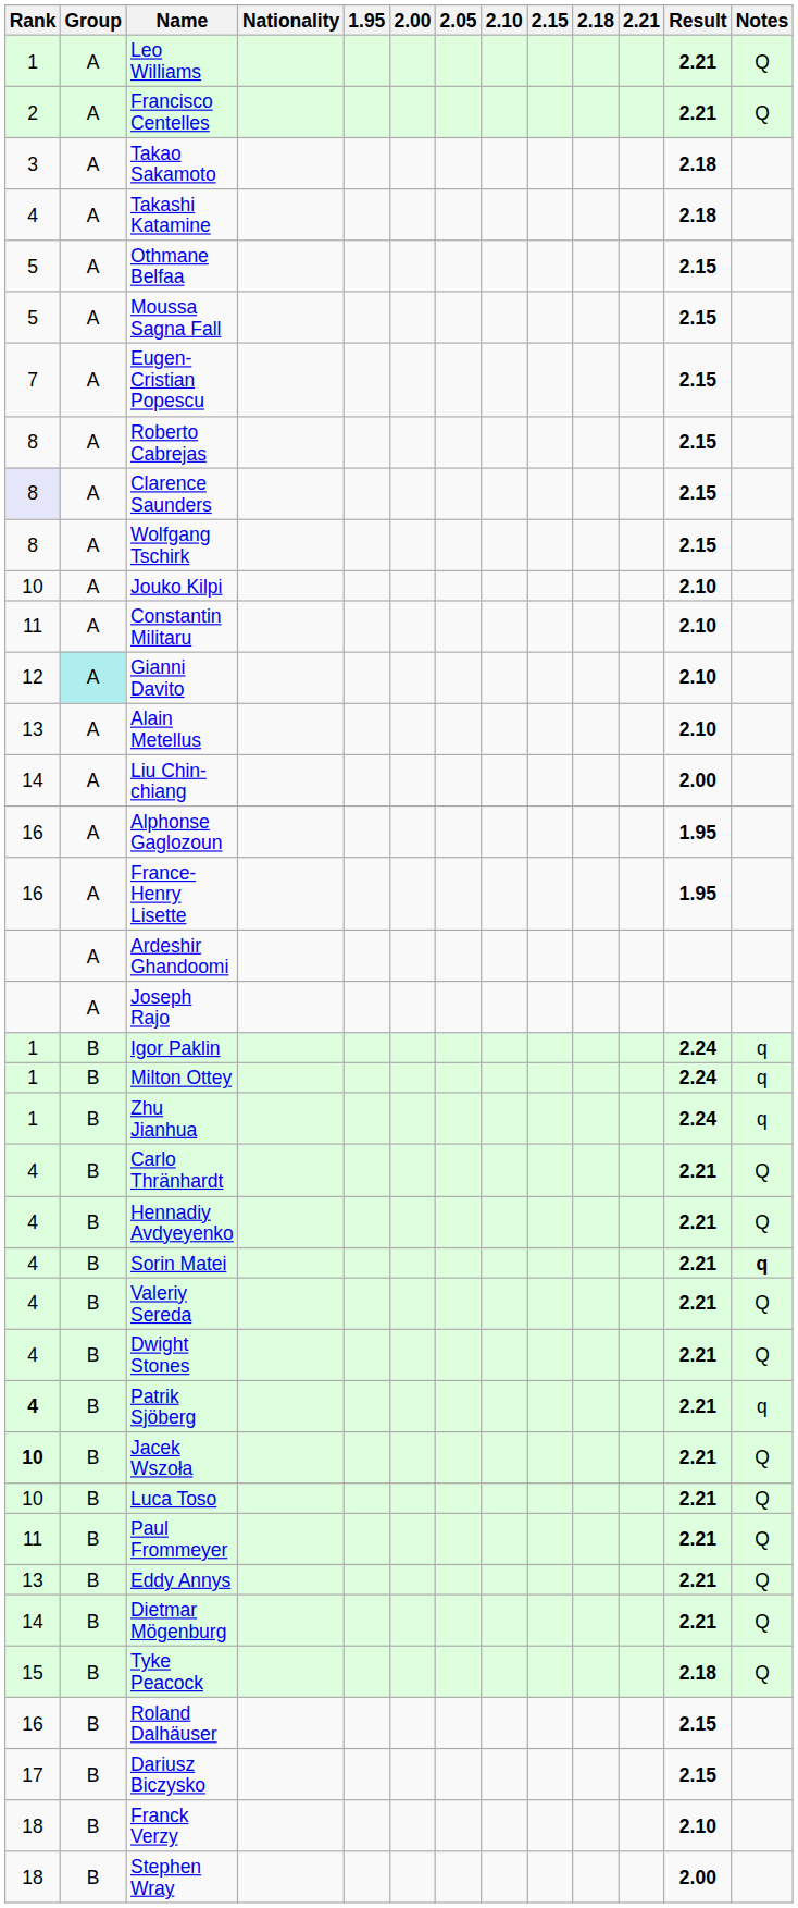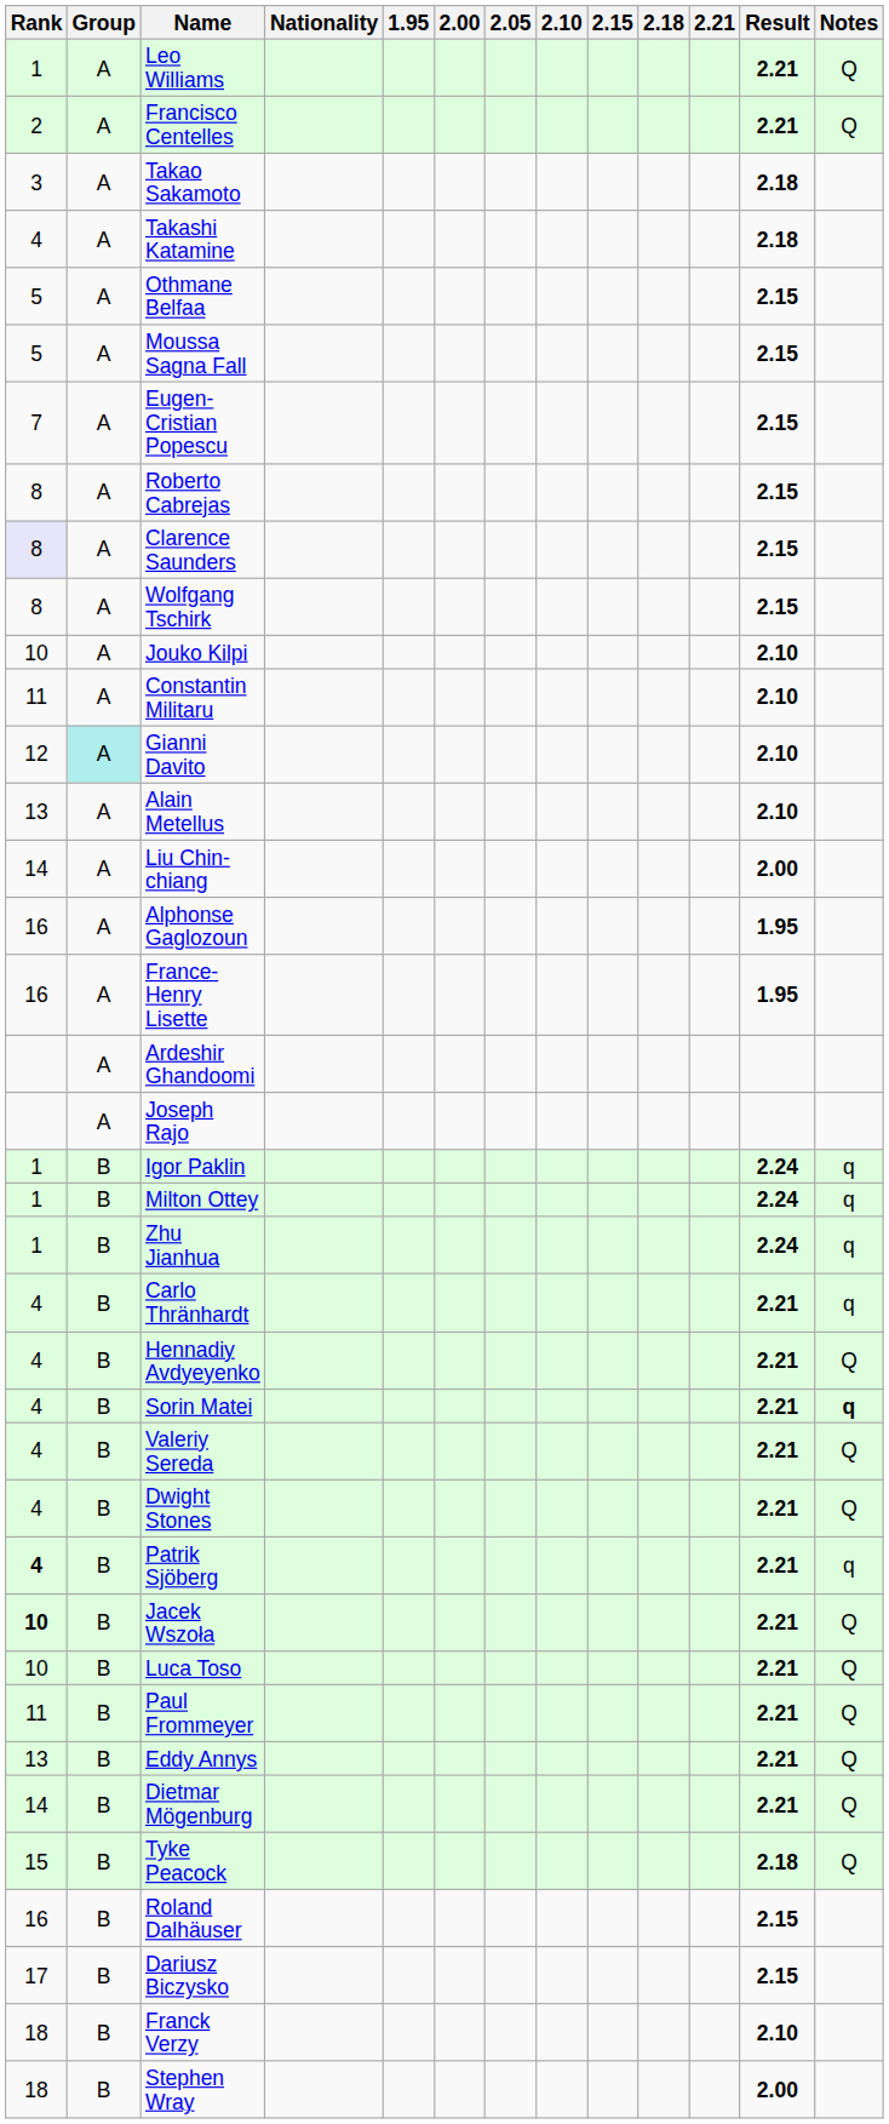 <table class="wikitable sortable" style="text-align:center;font-size:95%">
 <tr>
 <th>Rank</th>
 <th>Group</th>
 <th>Name</th>
 <th>Nationality</th>
 <th>1.95</th>
 <th>2.00</th>
 <th>2.05</th>
 <th>2.10</th>
 <th>2.15</th>
 <th>2.18</th>
 <th>2.21</th>
 <th>Result</th>
 <th>Notes</th>
 </tr>
 <tr bgcolor=ddffdd>
 <td>1</td>
 <td>A</td>
 <td align=left><a href='#'>Leo Williams</a></td>
 <td align=left></td>
 <td></td>
 <td></td>
 <td></td>
 <td></td>
 <td></td>
 <td></td>
 <td></td>
 <td><strong>2.21</strong></td>
 <td>Q</td>
 </tr>
 <tr bgcolor=ddffdd>
 <td>2</td>
 <td>A</td>
 <td align=left><a href='#'>Francisco Centelles</a></td>
 <td align=left></td>
 <td></td>
 <td></td>
 <td></td>
 <td></td>
 <td></td>
 <td></td>
 <td></td>
 <td><strong>2.21</strong></td>
 <td>Q</td>
 </tr>
 <tr>
 <td>3</td>
 <td>A</td>
 <td align=left><a href='#'>Takao Sakamoto</a></td>
 <td align=left></td>
 <td></td>
 <td></td>
 <td></td>
 <td></td>
 <td></td>
 <td></td>
 <td></td>
 <td><strong>2.18</strong></td>
 <td></td>
 </tr>
 <tr>
 <td>4</td>
 <td>A</td>
 <td align=left><a href='#'>Takashi Katamine</a></td>
 <td align=left></td>
 <td></td>
 <td></td>
 <td></td>
 <td></td>
 <td></td>
 <td></td>
 <td></td>
 <td><strong>2.18</strong></td>
 <td></td>
 </tr>
 <tr>
 <td>5</td>
 <td>A</td>
 <td align=left><a href='#'>Othmane Belfaa</a></td>
 <td align=left></td>
 <td></td>
 <td></td>
 <td></td>
 <td></td>
 <td></td>
 <td></td>
 <td></td>
 <td><strong>2.15</strong></td>
 <td></td>
 </tr>
 <tr>
 <td>5</td>
 <td>A</td>
 <td align=left><a href='#'>Moussa Sagna Fall</a></td>
 <td align=left></td>
 <td></td>
 <td></td>
 <td></td>
 <td></td>
 <td></td>
 <td></td>
 <td></td>
 <td><strong>2.15</strong></td>
 <td></td>
 </tr>
 <tr>
 <td>7</td>
 <td>A</td>
 <td align=left><a href='#'>Eugen-Cristian Popescu</a></td>
 <td align=left></td>
 <td></td>
 <td></td>
 <td></td>
 <td></td>
 <td></td>
 <td></td>
 <td></td>
 <td><strong>2.15</strong></td>
 <td></td>
 </tr>
 <tr>
 <td>8</td>
 <td>A</td>
 <td align=left><a href='#'>Roberto Cabrejas</a></td>
 <td align=left></td>
 <td></td>
 <td></td>
 <td></td>
 <td></td>
 <td></td>
 <td></td>
 <td></td>
 <td><strong>2.15</strong></td>
 <td></td>
 </tr>
 <tr>
 <td style="background: lavender;">8</td>
 <td>A</td>
 <td align=left><a href='#'>Clarence Saunders</a></td>
 <td align=left></td>
 <td></td>
 <td></td>
 <td></td>
 <td></td>
 <td></td>
 <td></td>
 <td></td>
 <td><strong>2.15</strong></td>
 <td></td>
 </tr>
 <tr>
 <td>8</td>
 <td>A</td>
 <td align=left><a href='#'>Wolfgang Tschirk</a></td>
 <td align=left></td>
 <td></td>
 <td></td>
 <td></td>
 <td></td>
 <td></td>
 <td></td>
 <td></td>
 <td><strong>2.15</strong></td>
 <td></td>
 </tr>
 <tr>
 <td>10</td>
 <td>A</td>
 <td align=left><a href='#'>Jouko Kilpi</a></td>
 <td align=left></td>
 <td></td>
 <td></td>
 <td></td>
 <td></td>
 <td></td>
 <td></td>
 <td></td>
 <td><strong>2.10</strong></td>
 <td></td>
 </tr>
 <tr>
 <td>11</td>
 <td>A</td>
 <td align=left><a href='#'>Constantin Militaru</a></td>
 <td align=left></td>
 <td></td>
 <td></td>
 <td></td>
 <td></td>
 <td></td>
 <td></td>
 <td></td>
 <td><strong>2.10</strong></td>
 <td></td>
 </tr>
 <tr>
 <td>12</td>
 <td style="background: paleturquoise;">A</td>
 <td align=left><a href='#'>Gianni Davito</a></td>
 <td align=left></td>
 <td></td>
 <td></td>
 <td></td>
 <td></td>
 <td></td>
 <td></td>
 <td></td>
 <td><strong>2.10</strong></td>
 <td></td>
 </tr>
 <tr>
 <td>13</td>
 <td>A</td>
 <td align=left><a href='#'>Alain Metellus</a></td>
 <td align=left></td>
 <td></td>
 <td></td>
 <td></td>
 <td></td>
 <td></td>
 <td></td>
 <td></td>
 <td><strong>2.10</strong></td>
 <td></td>
 </tr>
 <tr>
 <td>14</td>
 <td>A</td>
 <td align=left><a href='#'>Liu Chin-chiang</a></td>
 <td align=left></td>
 <td></td>
 <td></td>
 <td></td>
 <td></td>
 <td></td>
 <td></td>
 <td></td>
 <td><strong>2.00</strong></td>
 <td></td>
 </tr>
 <tr>
 <td>16</td>
 <td>A</td>
 <td align=left><a href='#'>Alphonse Gaglozoun</a></td>
 <td align=left></td>
 <td></td>
 <td></td>
 <td></td>
 <td></td>
 <td></td>
 <td></td>
 <td></td>
 <td><strong>1.95</strong></td>
 <td></td>
 </tr>
 <tr>
 <td>16</td>
 <td>A</td>
 <td align=left><a href='#'>France-Henry Lisette</a></td>
 <td align=left></td>
 <td></td>
 <td></td>
 <td></td>
 <td></td>
 <td></td>
 <td></td>
 <td></td>
 <td><strong>1.95</strong></td>
 <td></td>
 </tr>
 <tr>
 <td></td>
 <td>A</td>
 <td align=left><a href='#'>Ardeshir Ghandoomi</a></td>
 <td align=left></td>
 <td></td>
 <td></td>
 <td></td>
 <td></td>
 <td></td>
 <td></td>
 <td></td>
 <td><strong></strong></td>
 <td></td>
 </tr>
 <tr>
 <td></td>
 <td>A</td>
 <td align=left><a href='#'>Joseph Rajo</a></td>
 <td align=left></td>
 <td></td>
 <td></td>
 <td></td>
 <td></td>
 <td></td>
 <td></td>
 <td></td>
 <td><strong></strong></td>
 <td></td>
 </tr>
 <tr bgcolor=ddffdd>
 <td>1</td>
 <td>B</td>
 <td align=left><a href='#'>Igor Paklin</a></td>
 <td align=left></td>
 <td></td>
 <td></td>
 <td></td>
 <td></td>
 <td></td>
 <td></td>
 <td></td>
 <td><strong>2.24</strong></td>
 <td>q</td>
 </tr>
 <tr bgcolor=ddffdd>
 <td>1</td>
 <td>B</td>
 <td align=left><a href='#'>Milton Ottey</a></td>
 <td align=left></td>
 <td></td>
 <td></td>
 <td></td>
 <td></td>
 <td></td>
 <td></td>
 <td></td>
 <td><strong>2.24</strong></td>
 <td>q</td>
 </tr>
 <tr bgcolor=ddffdd>
 <td>1</td>
 <td>B</td>
 <td align=left><a href='#'>Zhu Jianhua</a></td>
 <td align=left></td>
 <td></td>
 <td></td>
 <td></td>
 <td></td>
 <td></td>
 <td></td>
 <td></td>
 <td><strong>2.24</strong></td>
 <td>q</td>
 </tr>
 <tr bgcolor=ddffdd>
 <td>4</td>
 <td>B</td>
 <td align=left><a href='#'>Carlo Thränhardt</a></td>
 <td align=left></td>
 <td></td>
 <td></td>
 <td></td>
 <td></td>
 <td></td>
 <td></td>
 <td></td>
 <td><strong>2.21</strong></td>
-<td>Q</td>
+<td>q</td>
 </tr>
 <tr bgcolor=ddffdd>
 <td>4</td>
 <td>B</td>
 <td align=left><a href='#'>Hennadiy Avdyeyenko</a></td>
 <td align=left></td>
 <td></td>
 <td></td>
 <td></td>
 <td></td>
 <td></td>
 <td></td>
 <td></td>
 <td><strong>2.21</strong></td>
 <td>Q</td>
 </tr>
 <tr bgcolor=ddffdd>
 <td>4</td>
 <td>B</td>
 <td align=left><a href='#'>Sorin Matei</a></td>
 <td align=left></td>
 <td></td>
 <td></td>
 <td></td>
 <td></td>
 <td></td>
 <td></td>
 <td></td>
 <td><strong>2.21</strong></td>
 <td><strong>q</strong></td>
 </tr>
 <tr bgcolor=ddffdd>
 <td>4</td>
 <td>B</td>
 <td align=left><a href='#'>Valeriy Sereda</a></td>
 <td align=left></td>
 <td></td>
 <td></td>
 <td></td>
 <td></td>
 <td></td>
 <td></td>
 <td></td>
 <td><strong>2.21</strong></td>
 <td>Q</td>
 </tr>
 <tr bgcolor=ddffdd>
 <td>4</td>
 <td>B</td>
 <td align=left><a href='#'>Dwight Stones</a></td>
 <td align=left></td>
 <td></td>
 <td></td>
 <td></td>
 <td></td>
 <td></td>
 <td></td>
 <td></td>
 <td><strong>2.21</strong></td>
 <td>Q</td>
 </tr>
 <tr bgcolor=ddffdd>
 <td><strong>4</strong></td>
 <td>B</td>
 <td align=left><a href='#'>Patrik Sjöberg</a></td>
 <td align=left></td>
 <td></td>
 <td></td>
 <td></td>
 <td></td>
 <td></td>
 <td></td>
 <td></td>
 <td><strong>2.21</strong></td>
 <td>q</td>
 </tr>
 <tr bgcolor=ddffdd>
 <td><strong>10</strong></td>
 <td>B</td>
 <td align=left><a href='#'>Jacek Wszoła</a></td>
 <td align=left></td>
 <td></td>
 <td></td>
 <td></td>
 <td></td>
 <td></td>
 <td></td>
 <td></td>
 <td><strong>2.21</strong></td>
 <td>Q</td>
 </tr>
 <tr bgcolor=ddffdd>
 <td>10</td>
 <td>B</td>
 <td align=left><a href='#'>Luca Toso</a></td>
 <td align=left></td>
 <td></td>
 <td></td>
 <td></td>
 <td></td>
 <td></td>
 <td></td>
 <td></td>
 <td><strong>2.21</strong></td>
 <td>Q</td>
 </tr>
 <tr bgcolor=ddffdd>
 <td>11</td>
 <td>B</td>
 <td align=left><a href='#'>Paul Frommeyer</a></td>
 <td align=left></td>
 <td></td>
 <td></td>
 <td></td>
 <td></td>
 <td></td>
 <td></td>
 <td></td>
 <td><strong>2.21</strong></td>
 <td>Q</td>
 </tr>
 <tr bgcolor=ddffdd>
 <td>13</td>
 <td>B</td>
 <td align=left><a href='#'>Eddy Annys</a></td>
 <td align=left></td>
 <td></td>
 <td></td>
 <td></td>
 <td></td>
 <td></td>
 <td></td>
 <td></td>
 <td><strong>2.21</strong></td>
 <td>Q</td>
 </tr>
 <tr bgcolor=ddffdd>
 <td>14</td>
 <td>B</td>
 <td align=left><a href='#'>Dietmar Mögenburg</a></td>
 <td align=left></td>
 <td></td>
 <td></td>
 <td></td>
 <td></td>
 <td></td>
 <td></td>
 <td></td>
 <td><strong>2.21</strong></td>
 <td>Q</td>
 </tr>
 <tr bgcolor=ddffdd>
 <td>15</td>
 <td>B</td>
 <td align=left><a href='#'>Tyke Peacock</a></td>
 <td align=left></td>
 <td></td>
 <td></td>
 <td></td>
 <td></td>
 <td></td>
 <td></td>
 <td></td>
 <td><strong>2.18</strong></td>
 <td>Q</td>
 </tr>
 <tr>
 <td>16</td>
 <td>B</td>
 <td align=left><a href='#'>Roland Dalhäuser</a></td>
 <td align=left></td>
 <td></td>
 <td></td>
 <td></td>
 <td></td>
 <td></td>
 <td></td>
 <td></td>
 <td><strong>2.15</strong></td>
 <td></td>
 </tr>
 <tr>
 <td>17</td>
 <td>B</td>
 <td align=left><a href='#'>Dariusz Biczysko</a></td>
 <td align=left></td>
 <td></td>
 <td></td>
 <td></td>
 <td></td>
 <td></td>
 <td></td>
 <td></td>
 <td><strong>2.15</strong></td>
 <td></td>
 </tr>
 <tr>
 <td>18</td>
 <td>B</td>
 <td align=left><a href='#'>Franck Verzy</a></td>
 <td align=left></td>
 <td></td>
 <td></td>
 <td></td>
 <td></td>
 <td></td>
 <td></td>
 <td></td>
 <td><strong>2.10</strong></td>
 <td></td>
 </tr>
 <tr>
 <td>18</td>
 <td>B</td>
 <td align=left><a href='#'>Stephen Wray</a></td>
 <td align=left></td>
 <td></td>
 <td></td>
 <td></td>
 <td></td>
 <td></td>
 <td></td>
 <td></td>
 <td><strong>2.00</strong></td>
 <td></td>
 </tr>
 </table>
